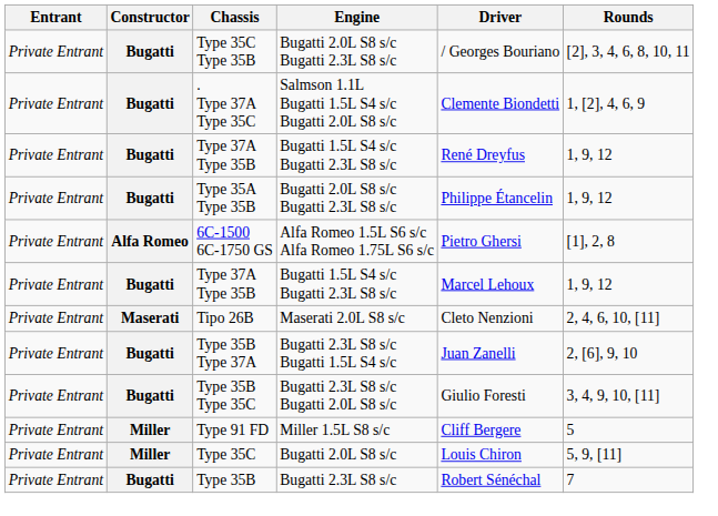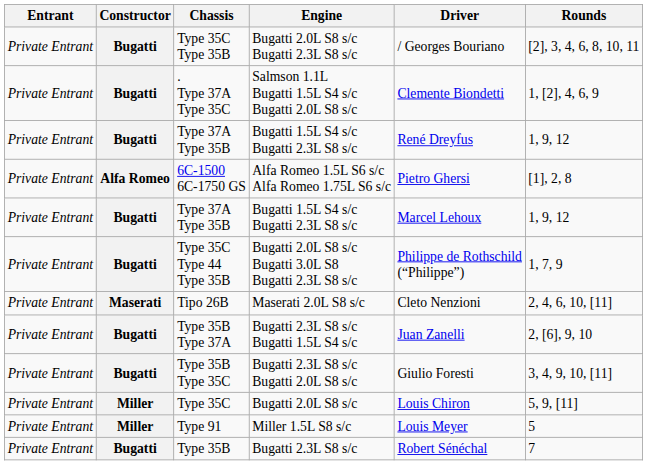 <table class="wikitable" style="font-size: 95%">
 <tr>
 <th>Entrant</th>
 <th>Constructor</th>
 <th>Chassis</th>
 <th>Engine</th>
 <th>Driver</th>
 <th>Rounds</th>
 </tr>
 <tr>
 <td><em>Private Entrant</em></td>
 <th>Bugatti</th>
 <td>Type 35C<br> Type 35B</td>
 <td>Bugatti 2.0L S8 s/c<br> Bugatti 2.3L S8 s/c</td>
 <td> /  Georges Bouriano</td>
 <td>[2], 3, 4, 6, 8, 10, 11</td>
 </tr>
 <tr>
 <td><em>Private Entrant</em></td>
 <th>Bugatti</th>
 <td>.<br> Type 37A<br> Type 35C</td>
 <td>Salmson 1.1L <br> Bugatti 1.5L S4 s/c<br> Bugatti 2.0L S8 s/c</td>
 <td> <a href='#'>Clemente Biondetti</a></td>
 <td>1, [2], 4, 6, 9</td>
 </tr>
 <tr>
 <td><em>Private Entrant</em></td>
 <th>Bugatti</th>
 <td>Type 37A<br> Type 35B</td>
 <td>Bugatti 1.5L S4 s/c<br> Bugatti 2.3L S8 s/c</td>
 <td> <a href='#'>René Dreyfus</a></td>
 <td>1, 9, 12</td>
 </tr>
 <tr>
 <td><em>Private Entrant</em></td>
-<th>Bugatti</th>
-<td>Type 35A<br> Type 35B</td>
-<td>Bugatti 2.0L S8 s/c<br> Bugatti 2.3L S8 s/c</td>
-<td> <a href='#'>Philippe Étancelin</a></td>
-<td>1, 9, 12</td>
-</tr>
-<tr>
-<td><em>Private Entrant</em></td>
 <th>Alfa Romeo</th>
 <td><a href='#'>6C-1500</a><br> 6C-1750 GS</td>
 <td>Alfa Romeo 1.5L S6 s/c<br> Alfa Romeo 1.75L S6 s/c</td>
 <td> <a href='#'>Pietro Ghersi</a></td>
 <td>[1], 2, 8</td>
 </tr>
 <tr>
 <td><em>Private Entrant</em></td>
 <th>Bugatti</th>
 <td>Type 37A<br> Type 35B</td>
 <td>Bugatti 1.5L S4 s/c<br> Bugatti 2.3L S8 s/c</td>
 <td> <a href='#'>Marcel Lehoux</a></td>
 <td>1, 9, 12</td>
+</tr>
+<tr>
+<td><em>Private Entrant</em></td>
+<th>Bugatti</th>
+<td>Type 35C<br> Type 44<br>Type 35B</td>
+<td>Bugatti 2.0L S8 s/c<br> Bugatti 3.0L S8<br> Bugatti 2.3L S8 s/c</td>
+<td> <a href='#'>Philippe de Rothschild</a><br>   (“Philippe”)</td>
+<td>1, 7, 9</td>
 </tr>
 <tr>
 <td><em>Private Entrant</em></td>
 <th>Maserati</th>
 <td>Tipo 26B</td>
 <td>Maserati 2.0L S8 s/c</td>
 <td> Cleto Nenzioni</td>
 <td>2, 4, 6, 10, [11]</td>
 </tr>
 <tr>
 <td><em>Private Entrant</em></td>
 <th>Bugatti</th>
 <td>Type 35B <br>Type 37A</td>
 <td>Bugatti 2.3L S8 s/c <br>Bugatti 1.5L S4 s/c</td>
 <td> <a href='#'>Juan Zanelli</a></td>
 <td>2, [6], 9, 10</td>
 </tr>
 <tr>
 <td><em>Private Entrant</em></td>
 <th>Bugatti</th>
 <td>Type 35B <br>Type 35C</td>
 <td>Bugatti 2.3L S8 s/c <br>Bugatti 2.0L S8 s/c</td>
 <td> Giulio Foresti</td>
 <td>3, 4, 9, 10, [11]</td>
 </tr>
 <tr>
 <td><em>Private Entrant</em></td>
 <th>Miller</th>
-<td>Type 91 FD</td>
-<td>Miller 1.5L S8 s/c</td>
-<td> <a href='#'>Cliff Bergere</a></td>
-<td>5</td>
+<td>Type 35C</td>
+<td>Bugatti 2.0L S8 s/c</td>
+<td> <a href='#'>Louis Chiron</a></td>
+<td>5, 9, [11]</td>
 </tr>
 <tr>
 <td><em>Private Entrant</em></td>
 <th>Miller</th>
-<td>Type 35C</td>
-<td>Bugatti 2.0L S8 s/c</td>
-<td> <a href='#'>Louis Chiron</a></td>
-<td>5, 9, [11]</td>
+<td>Type 91</td>
+<td>Miller 1.5L S8 s/c</td>
+<td> <a href='#'>Louis Meyer</a></td>
+<td>5</td>
 </tr>
 <tr>
 <td><em>Private Entrant</em></td>
 <th>Bugatti</th>
 <td>Type 35B</td>
 <td>Bugatti 2.3L S8 s/c</td>
 <td> <a href='#'>Robert Sénéchal</a></td>
 <td>7</td>
 </tr>
 </table>
